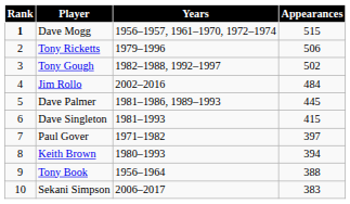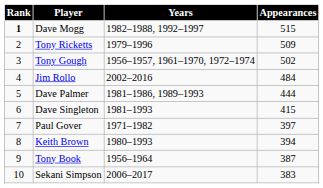 <table class="wikitable" style="text-align:center;">
 <tr>
 <th style="background-color:#000000; color:white; border:1px solid white;"scope="col">Rank</th>
 <th style="background-color:#000000; color:white; border:1px solid white;"scope="col">Player</th>
 <th style="background-color:#000000; color:white; border:1px solid white;"scope="col">Years</th>
 <th style="background-color:#000000; color:white; border:1px solid white;"scope="col">Appearances</th>
 </tr>
 <tr>
 <td><strong>1</strong></td>
 <td align="left"> Dave Mogg</td>
-<td align="left">1956–1957, 1961–1970, 1972–1974</td>
+<td align="left">1982–1988, 1992–1997</td>
 <td>515</td>
 </tr>
 <tr>
 <td>2</td>
 <td align="left"> <a href='#'>Tony Ricketts</a></td>
 <td align="left">1979–1996</td>
-<td>506</td>
+<td>509</td>
 </tr>
 <tr>
 <td>3</td>
 <td align="left"> <a href='#'>Tony Gough</a></td>
-<td align="left">1982–1988, 1992–1997</td>
+<td align="left">1956–1957, 1961–1970, 1972–1974</td>
 <td>502</td>
 </tr>
 <tr>
 <td>4</td>
 <td align="left"> <a href='#'>Jim Rollo</a></td>
 <td align="left">2002–2016</td>
 <td>484</td>
 </tr>
 <tr>
 <td>5</td>
 <td align="left"> Dave Palmer</td>
 <td align="left">1981–1986, 1989–1993</td>
-<td>445</td>
+<td>444</td>
 </tr>
 <tr>
 <td>6</td>
 <td align="left"> Dave Singleton</td>
 <td align="left">1981–1993</td>
 <td>415</td>
 </tr>
 <tr>
 <td>7</td>
 <td align="left"> Paul Gover</td>
 <td align="left">1971–1982</td>
 <td>397</td>
 </tr>
 <tr>
 <td>8</td>
 <td align="left"> <a href='#'>Keith Brown</a></td>
 <td align="left">1980–1993</td>
 <td>394</td>
 </tr>
 <tr>
 <td>9</td>
 <td align="left"> <a href='#'>Tony Book</a></td>
 <td align="left">1956–1964</td>
-<td>388</td>
+<td>387</td>
 </tr>
 <tr>
 <td>10</td>
 <td align="left"> Sekani Simpson</td>
 <td align="left">2006–2017</td>
 <td>383</td>
 </tr>
 </table>
